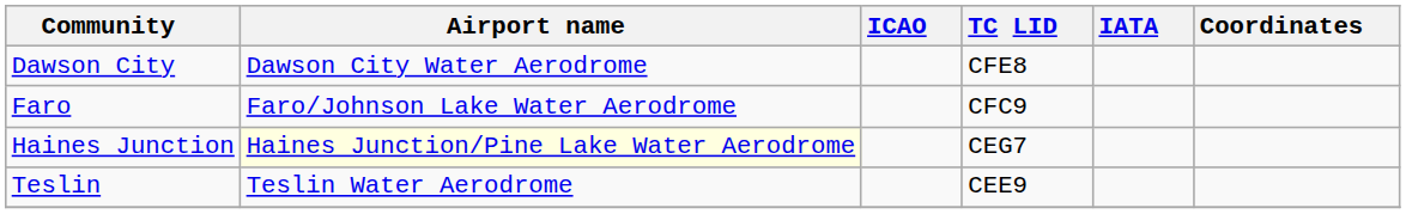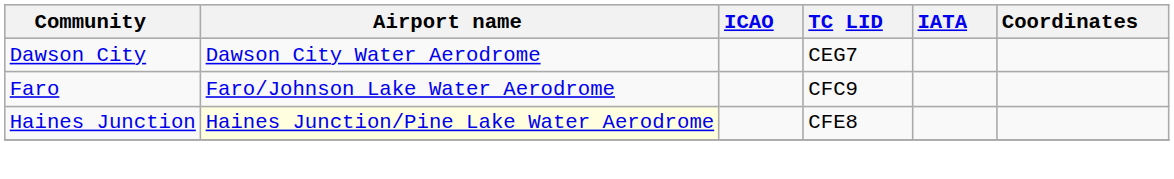 <table class="wikitable sortable" style="width:auto;">
 <tr>
 <th width="*">Community  </th>
 <th width="*">Airport name  </th>
 <th width="*"><a href='#'>ICAO</a>  </th>
 <th width="*"><a href='#'>TC</a> <a href='#'>LID</a>  </th>
 <th width="*"><a href='#'>IATA</a>  </th>
 <th width="*" class=unsortable>Coordinates  </th>
 </tr>
 <tr>
 <td><a href='#'>Dawson City</a></td>
 <td><a href='#'>Dawson City Water Aerodrome</a></td>
 <td></td>
-<td>CFE8</td>
+<td>CEG7</td>
 <td></td>
 <td></td>
 </tr>
 <tr>
 <td><a href='#'>Faro</a></td>
 <td><a href='#'>Faro/Johnson Lake Water Aerodrome</a></td>
 <td></td>
 <td>CFC9</td>
 <td></td>
 <td></td>
 </tr>
 <tr>
 <td><a href='#'>Haines Junction</a></td>
 <td style="background: lightyellow;"><a href='#'>Haines Junction/Pine Lake Water Aerodrome</a></td>
 <td></td>
-<td>CEG7</td>
-<td></td>
-<td></td>
-</tr>
-<tr>
-<td><a href='#'>Teslin</a></td>
-<td><a href='#'>Teslin Water Aerodrome</a></td>
-<td></td>
-<td>CEE9</td>
+<td>CFE8</td>
 <td></td>
 <td></td>
 </tr>
 <tr>
 </tr>
 </table>
